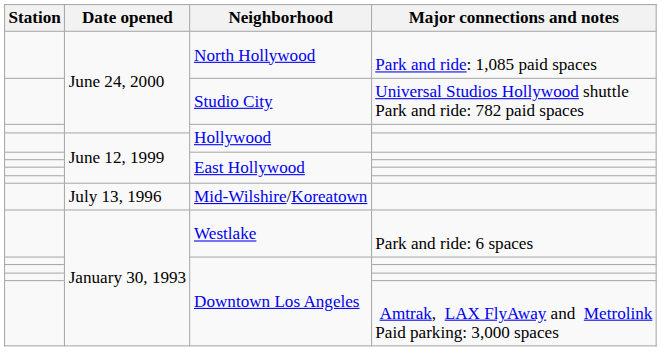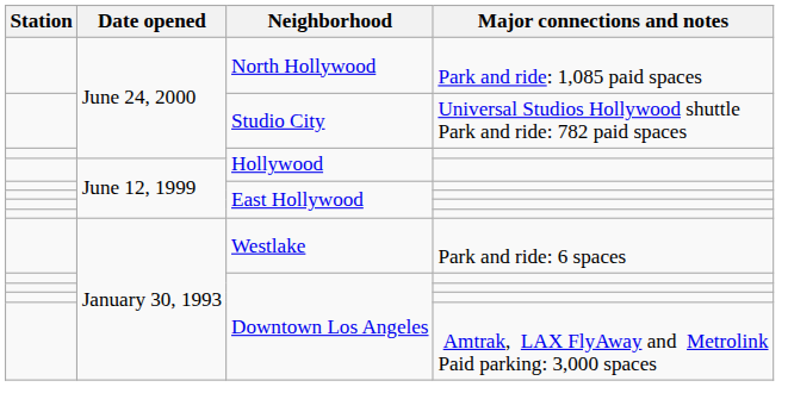 <table class="wikitable">
 <tr>
 <th>Station</th>
 <th>Date opened</th>
 <th>Neighborhood<br></th>
 <th>Major connections and notes</th>
 </tr>
 <tr>
 <td></td>
 <td rowspan="3">June 24, 2000</td>
 <td><a href='#'>North Hollywood</a></td>
 <td><br><a href='#'>Park and ride</a>: 1,085 paid spaces</td>
 </tr>
 <tr>
 <td></td>
 <td><a href='#'>Studio City</a></td>
 <td><a href='#'>Universal Studios Hollywood</a> shuttle<br>Park and ride: 782 paid spaces</td>
 </tr>
 <tr>
 <td></td>
 <td rowspan="2"><a href='#'>Hollywood</a></td>
 <td></td>
 </tr>
 <tr>
 <td></td>
 <td rowspan="5">June 12, 1999</td>
 <td></td>
 </tr>
 <tr>
 <td></td>
 <td rowspan="4"><a href='#'>East Hollywood</a></td>
 <td></td>
 </tr>
 <tr>
 <td></td>
 <td></td>
 </tr>
 <tr>
 <td></td>
 <td></td>
 </tr>
 <tr>
 <td></td>
 <td></td>
 </tr>
 <tr>
 <td></td>
-<td>July 13, 1996</td>
-<td><a href='#'>Mid-Wilshire</a>/<a href='#'>Koreatown</a></td>
-<td></td>
-</tr>
-<tr>
-<td></td>
 <td rowspan="5">January 30, 1993</td>
 <td><a href='#'>Westlake</a></td>
 <td><br>Park and ride: 6 spaces</td>
 </tr>
 <tr>
 <td></td>
 <td rowspan="4"><a href='#'>Downtown Los Angeles</a></td>
 <td></td>
 </tr>
 <tr>
 <td></td>
 <td></td>
 </tr>
 <tr>
 <td></td>
 <td></td>
 </tr>
 <tr>
 <td></td>
 <td><br> <a href='#'>Amtrak</a>,  <a href='#'>LAX FlyAway</a> and  <a href='#'>Metrolink</a><br>Paid parking: 3,000 spaces</td>
 </tr>
 </table>
